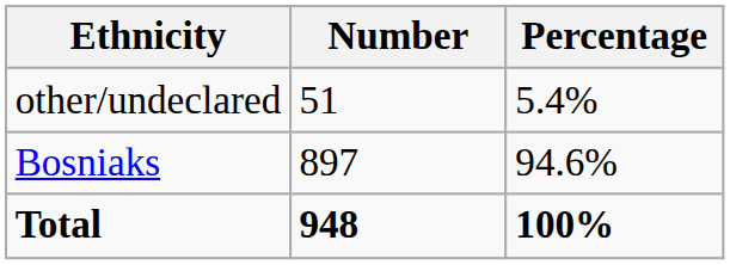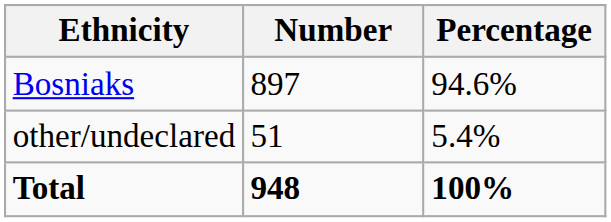 <table class="wikitable">
 <tr>
 <th width="100px">Ethnicity</th>
 <th width="80px">Number</th>
 <th width="80px">Percentage</th>
 </tr>
 <tr>
+<td><a href='#'>Bosniaks</a></td>
+<td>897</td>
+<td>94.6%</td>
+</tr>
+<tr>
 <td>other/undeclared</td>
 <td>51</td>
 <td>5.4%</td>
-</tr>
-<tr>
-<td><a href='#'>Bosniaks</a></td>
-<td>897</td>
-<td>94.6%</td>
 </tr>
 <tr>
 <td><strong>Total</strong></td>
 <td><strong>948</strong></td>
 <td><strong>100%</strong></td>
 </tr>
 </table>
